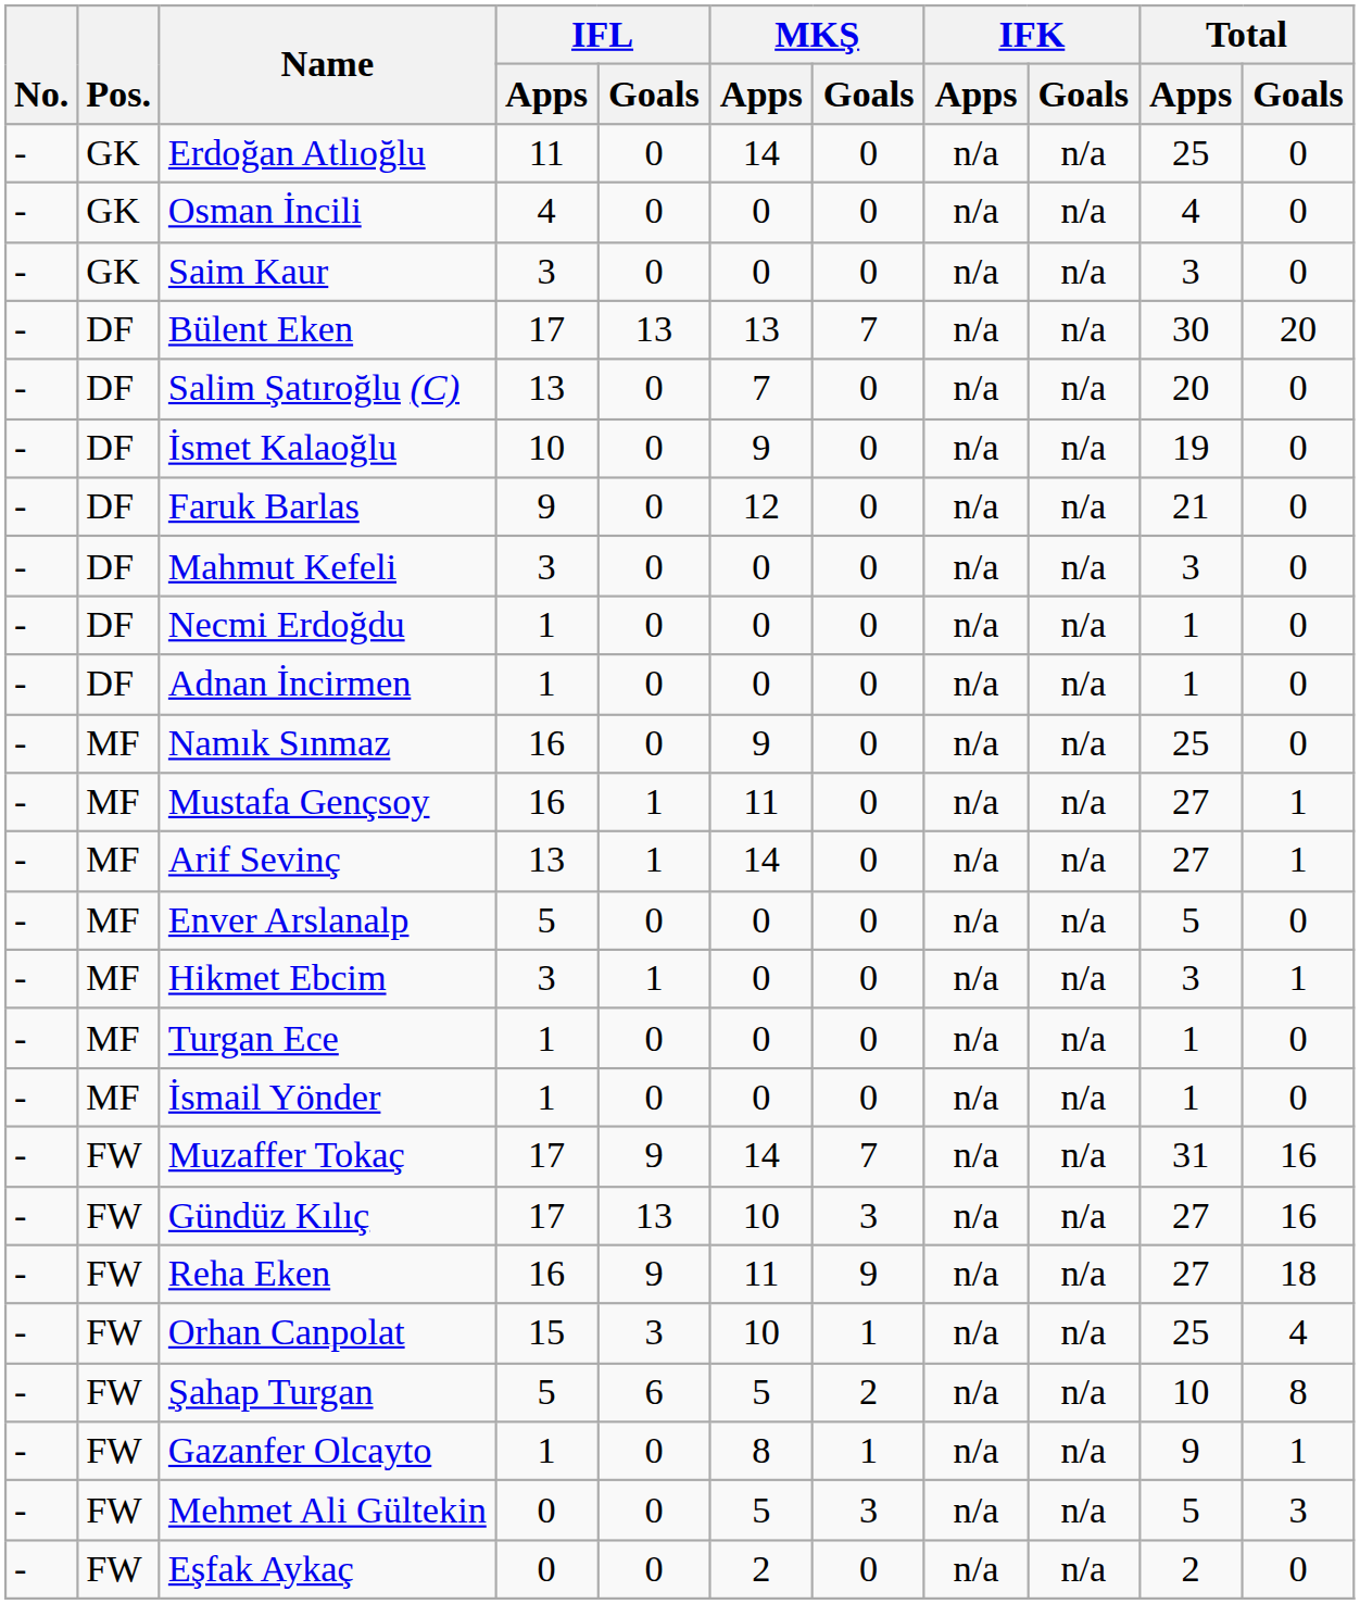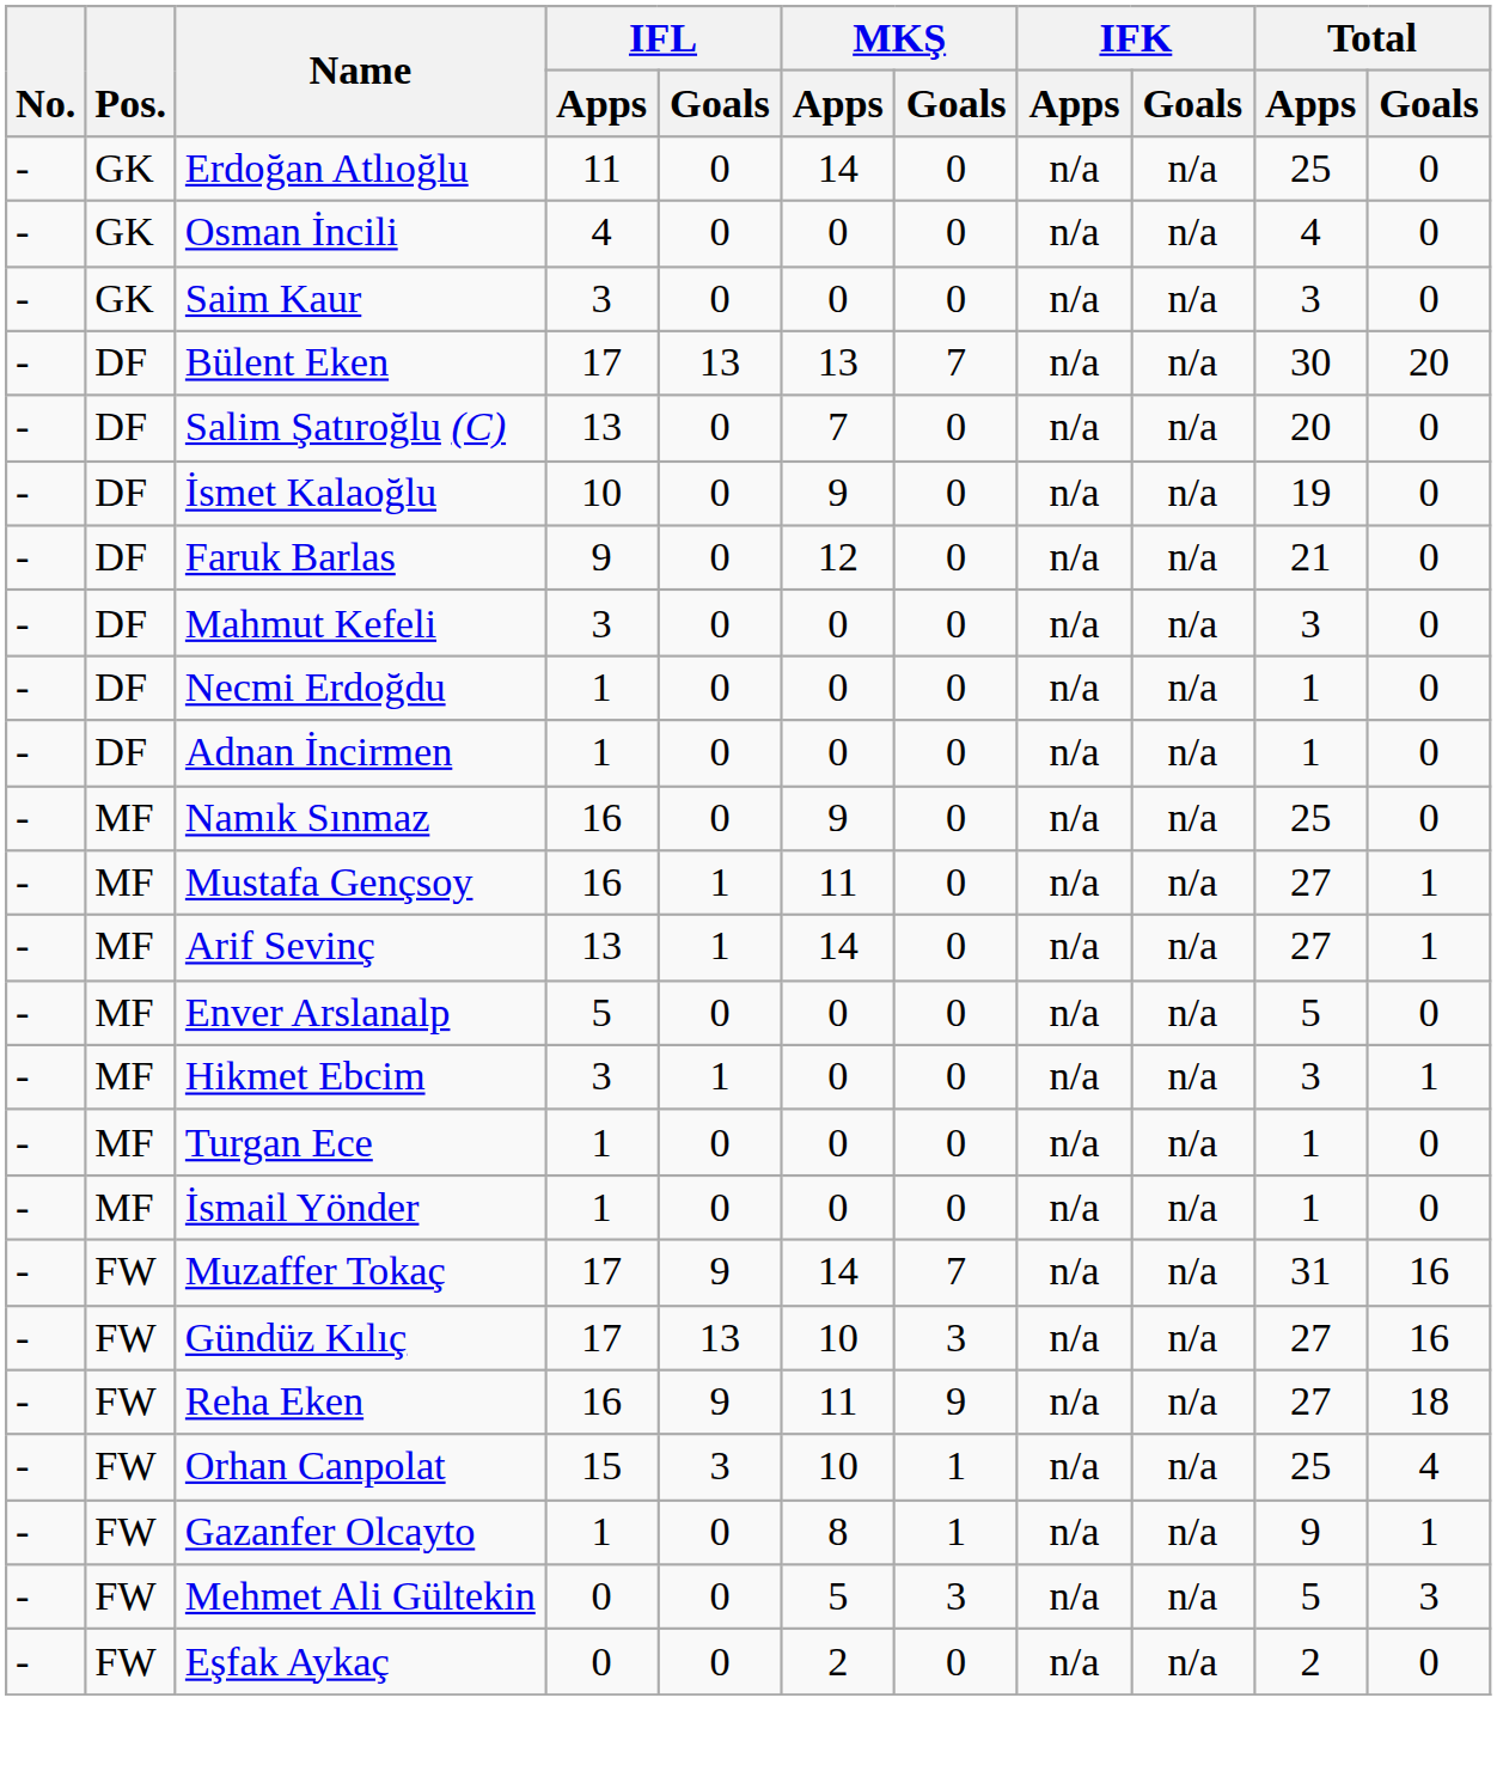 <table class="wikitable" style="text-align:center">
 <tr>
 <th rowspan="2" valign="bottom">No.</th>
 <th rowspan="2" valign="bottom">Pos.</th>
 <th rowspan="2">Name</th>
 <th colspan="2" width="85"><a href='#'>IFL</a></th>
 <th colspan="2" width="85"><a href='#'>MKŞ</a></th>
 <th colspan="2" width="85"><a href='#'>IFK</a></th>
 <th colspan="2" width="85">Total</th>
 </tr>
 <tr>
 <th>Apps</th>
 <th>Goals</th>
 <th>Apps</th>
 <th>Goals</th>
 <th>Apps</th>
 <th>Goals</th>
 <th>Apps</th>
 <th>Goals</th>
 </tr>
 <tr>
 <td align="left">-</td>
 <td align="left">GK</td>
 <td align="left"> <a href='#'>Erdoğan Atlıoğlu</a></td>
 <td>11</td>
 <td>0</td>
 <td>14</td>
 <td>0</td>
 <td>n/a</td>
 <td>n/a</td>
 <td>25</td>
 <td>0</td>
 </tr>
 <tr>
 <td align="left">-</td>
 <td align="left">GK</td>
 <td align="left"> <a href='#'>Osman İncili</a></td>
 <td>4</td>
 <td>0</td>
 <td>0</td>
 <td>0</td>
 <td>n/a</td>
 <td>n/a</td>
 <td>4</td>
 <td>0</td>
 </tr>
 <tr>
 <td align="left">-</td>
 <td align="left">GK</td>
 <td align="left"> <a href='#'>Saim Kaur</a></td>
 <td>3</td>
 <td>0</td>
 <td>0</td>
 <td>0</td>
 <td>n/a</td>
 <td>n/a</td>
 <td>3</td>
 <td>0</td>
 </tr>
 <tr>
 <td align="left">-</td>
 <td align="left">DF</td>
 <td align="left"> <a href='#'>Bülent Eken</a></td>
 <td>17</td>
 <td>13</td>
 <td>13</td>
 <td>7</td>
 <td>n/a</td>
 <td>n/a</td>
 <td>30</td>
 <td>20</td>
 </tr>
 <tr>
 <td align="left">-</td>
 <td align="left">DF</td>
 <td align="left"> <a href='#'>Salim Şatıroğlu</a> <em><a href='#'>(C)</a></em></td>
 <td>13</td>
 <td>0</td>
 <td>7</td>
 <td>0</td>
 <td>n/a</td>
 <td>n/a</td>
 <td>20</td>
 <td>0</td>
 </tr>
 <tr>
 <td align="left">-</td>
 <td align="left">DF</td>
 <td align="left"> <a href='#'>İsmet Kalaoğlu</a></td>
 <td>10</td>
 <td>0</td>
 <td>9</td>
 <td>0</td>
 <td>n/a</td>
 <td>n/a</td>
 <td>19</td>
 <td>0</td>
 </tr>
 <tr>
 <td align="left">-</td>
 <td align="left">DF</td>
 <td align="left"> <a href='#'>Faruk Barlas</a></td>
 <td>9</td>
 <td>0</td>
 <td>12</td>
 <td>0</td>
 <td>n/a</td>
 <td>n/a</td>
 <td>21</td>
 <td>0</td>
 </tr>
 <tr>
 <td align="left">-</td>
 <td align="left">DF</td>
 <td align="left"> <a href='#'>Mahmut Kefeli</a></td>
 <td>3</td>
 <td>0</td>
 <td>0</td>
 <td>0</td>
 <td>n/a</td>
 <td>n/a</td>
 <td>3</td>
 <td>0</td>
 </tr>
 <tr>
 <td align="left">-</td>
 <td align="left">DF</td>
 <td align="left"> <a href='#'>Necmi Erdoğdu</a></td>
 <td>1</td>
 <td>0</td>
 <td>0</td>
 <td>0</td>
 <td>n/a</td>
 <td>n/a</td>
 <td>1</td>
 <td>0</td>
 </tr>
 <tr>
 <td align="left">-</td>
 <td align="left">DF</td>
 <td align="left"> <a href='#'>Adnan İncirmen</a></td>
 <td>1</td>
 <td>0</td>
 <td>0</td>
 <td>0</td>
 <td>n/a</td>
 <td>n/a</td>
 <td>1</td>
 <td>0</td>
 </tr>
 <tr>
 <td align="left">-</td>
 <td align="left">MF</td>
 <td align="left"> <a href='#'>Namık Sınmaz</a></td>
 <td>16</td>
 <td>0</td>
 <td>9</td>
 <td>0</td>
 <td>n/a</td>
 <td>n/a</td>
 <td>25</td>
 <td>0</td>
 </tr>
 <tr>
 <td align="left">-</td>
 <td align="left">MF</td>
 <td align="left"> <a href='#'>Mustafa Gençsoy</a></td>
 <td>16</td>
 <td>1</td>
 <td>11</td>
 <td>0</td>
 <td>n/a</td>
 <td>n/a</td>
 <td>27</td>
 <td>1</td>
 </tr>
 <tr>
 <td align="left">-</td>
 <td align="left">MF</td>
 <td align="left"> <a href='#'>Arif Sevinç</a></td>
 <td>13</td>
 <td>1</td>
 <td>14</td>
 <td>0</td>
 <td>n/a</td>
 <td>n/a</td>
 <td>27</td>
 <td>1</td>
 </tr>
 <tr>
 <td align="left">-</td>
 <td align="left">MF</td>
 <td align="left"> <a href='#'>Enver Arslanalp</a></td>
 <td>5</td>
 <td>0</td>
 <td>0</td>
 <td>0</td>
 <td>n/a</td>
 <td>n/a</td>
 <td>5</td>
 <td>0</td>
 </tr>
 <tr>
 <td align="left">-</td>
 <td align="left">MF</td>
 <td align="left"> <a href='#'>Hikmet Ebcim</a></td>
 <td>3</td>
 <td>1</td>
 <td>0</td>
 <td>0</td>
 <td>n/a</td>
 <td>n/a</td>
 <td>3</td>
 <td>1</td>
 </tr>
 <tr>
 <td align="left">-</td>
 <td align="left">MF</td>
 <td align="left"> <a href='#'>Turgan Ece</a></td>
 <td>1</td>
 <td>0</td>
 <td>0</td>
 <td>0</td>
 <td>n/a</td>
 <td>n/a</td>
 <td>1</td>
 <td>0</td>
 </tr>
 <tr>
 <td align="left">-</td>
 <td align="left">MF</td>
 <td align="left"> <a href='#'>İsmail Yönder</a></td>
 <td>1</td>
 <td>0</td>
 <td>0</td>
 <td>0</td>
 <td>n/a</td>
 <td>n/a</td>
 <td>1</td>
 <td>0</td>
 </tr>
 <tr>
 <td align="left">-</td>
 <td align="left">FW</td>
 <td align="left"> <a href='#'>Muzaffer Tokaç</a></td>
 <td>17</td>
 <td>9</td>
 <td>14</td>
 <td>7</td>
 <td>n/a</td>
 <td>n/a</td>
 <td>31</td>
 <td>16</td>
 </tr>
 <tr>
 <td align="left">-</td>
 <td align="left">FW</td>
 <td align="left"> <a href='#'>Gündüz Kılıç</a></td>
 <td>17</td>
 <td>13</td>
 <td>10</td>
 <td>3</td>
 <td>n/a</td>
 <td>n/a</td>
 <td>27</td>
 <td>16</td>
 </tr>
 <tr>
 <td align="left">-</td>
 <td align="left">FW</td>
 <td align="left"> <a href='#'>Reha Eken</a></td>
 <td>16</td>
 <td>9</td>
 <td>11</td>
 <td>9</td>
 <td>n/a</td>
 <td>n/a</td>
 <td>27</td>
 <td>18</td>
 </tr>
 <tr>
 <td align="left">-</td>
 <td align="left">FW</td>
 <td align="left"> <a href='#'>Orhan Canpolat</a></td>
 <td>15</td>
 <td>3</td>
 <td>10</td>
 <td>1</td>
 <td>n/a</td>
 <td>n/a</td>
 <td>25</td>
 <td>4</td>
 </tr>
 <tr>
 <td align="left">-</td>
 <td align="left">FW</td>
-<td align="left"> <a href='#'>Şahap Turgan</a></td>
-<td>5</td>
-<td>6</td>
-<td>5</td>
-<td>2</td>
-<td>n/a</td>
-<td>n/a</td>
-<td>10</td>
-<td>8</td>
-</tr>
-<tr>
-<td align="left">-</td>
-<td align="left">FW</td>
 <td align="left"> <a href='#'>Gazanfer Olcayto</a></td>
 <td>1</td>
 <td>0</td>
 <td>8</td>
 <td>1</td>
 <td>n/a</td>
 <td>n/a</td>
 <td>9</td>
 <td>1</td>
 </tr>
 <tr>
 <td align="left">-</td>
 <td align="left">FW</td>
 <td align="left"> <a href='#'>Mehmet Ali Gültekin</a></td>
 <td>0</td>
 <td>0</td>
 <td>5</td>
 <td>3</td>
 <td>n/a</td>
 <td>n/a</td>
 <td>5</td>
 <td>3</td>
 </tr>
 <tr>
 <td align="left">-</td>
 <td align="left">FW</td>
 <td align="left"> <a href='#'>Eşfak Aykaç</a></td>
 <td>0</td>
 <td>0</td>
 <td>2</td>
 <td>0</td>
 <td>n/a</td>
 <td>n/a</td>
 <td>2</td>
 <td>0</td>
 </tr>
 <tr>
 </tr>
 </table>
